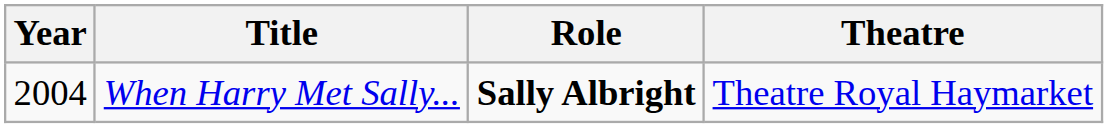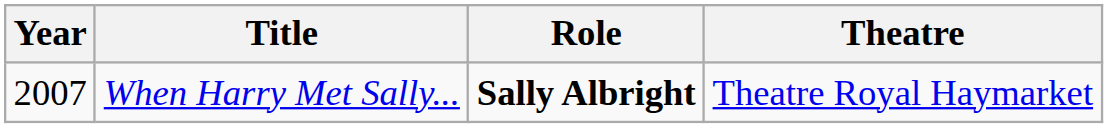 <table class="wikitable sortable">
 <tr>
 <th>Year</th>
 <th>Title</th>
 <th>Role</th>
 <th class="unsortable">Theatre</th>
 </tr>
 <tr>
-<td>2004</td>
+<td>2007</td>
 <td><em><a href='#'>When Harry Met Sally...</a></em></td>
 <td><strong>Sally Albright</strong></td>
 <td><a href='#'>Theatre Royal Haymarket</a></td>
 </tr>
 </table>
